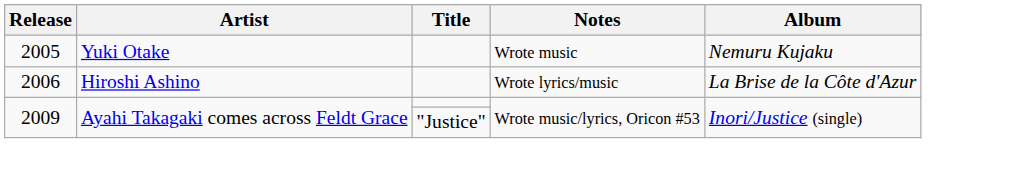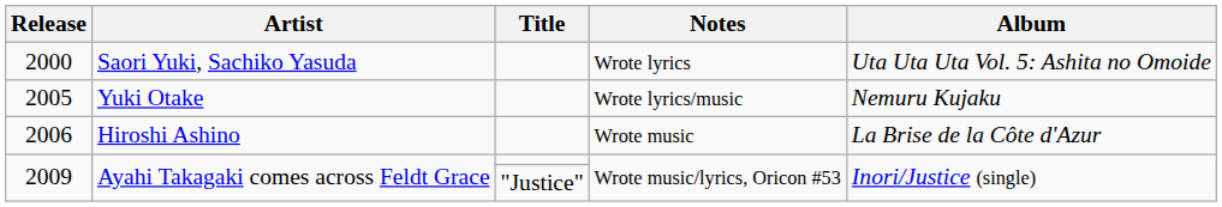 <table class="wikitable" style="text-align:center">
 <tr bgcolor="#CCCCCC">
 <th rowspan="1">Release</th>
 <th rowspan="1">Artist</th>
 <th rowspan="1">Title</th>
 <th rowspan="1">Notes</th>
 <th rowspan="1">Album</th>
 </tr>
 <tr>
+<td rowspan="1">2000</td>
+<td align="left"><a href='#'>Saori Yuki</a>, <a href='#'>Sachiko Yasuda</a></td>
+<td align="left"></td>
+<td align="left"><small>Wrote lyrics</small></td>
+<td align="left" rowspan="1"><em>Uta Uta Uta Vol. 5: Ashita no Omoide</em></td>
+</tr>
+<tr>
 <td rowspan="1">2005</td>
 <td align="left"><a href='#'>Yuki Otake</a></td>
 <td align="left"></td>
-<td align="left"><small>Wrote music</small></td>
+<td align="left"><small>Wrote lyrics/music</small></td>
 <td align="left" rowspan="1"><em>Nemuru Kujaku</em></td>
 </tr>
 <tr>
 <td rowspan="1">2006</td>
 <td align="left"><a href='#'>Hiroshi Ashino</a></td>
 <td align="left"></td>
-<td align="left"><small>Wrote lyrics/music</small></td>
+<td align="left"><small>Wrote music</small></td>
 <td align="left" rowspan="1"><em>La Brise de la Côte d'Azur</em></td>
 </tr>
 <tr>
 <td rowspan="2">2009</td>
 <td align="left" rowspan="2"><a href='#'>Ayahi Takagaki</a> comes across <a href='#'>Feldt Grace</a></td>
 <td align="left"></td>
 <td align="left" rowspan="2"><small>Wrote music/lyrics, Oricon #53</small></td>
 <td align="left" rowspan="2"><em><a href='#'>Inori/Justice</a></em> <small>(single)</small></td>
 </tr>
 <tr>
 <td align="left">"Justice"</td>
 </tr>
 </table>
